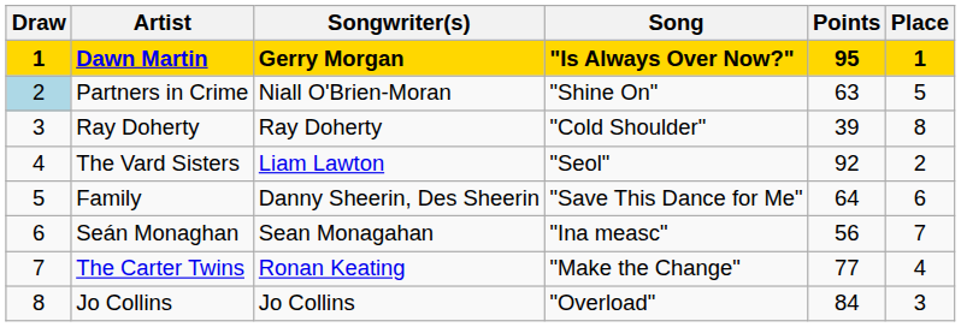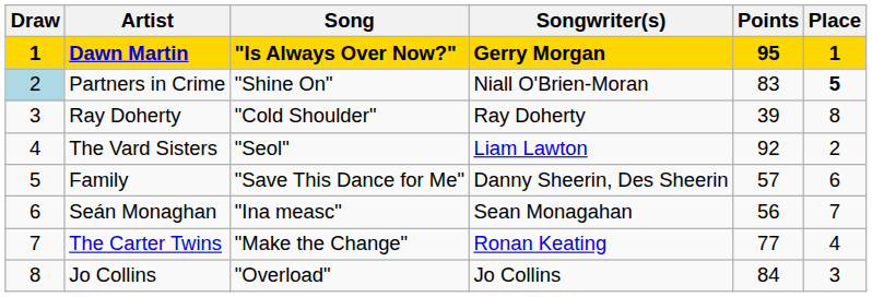 <table class="sortable wikitable" style="margin: 1em auto 1em auto; text-align:center">
 <tr>
 <th>Draw</th>
 <th>Artist</th>
+<th>Song</th>
 <th>Songwriter(s)</th>
-<th>Song</th>
 <th>Points</th>
 <th>Place</th>
 </tr>
 <tr style="font-weight:bold; background:gold;">
 <td>1</td>
 <td align="left"><a href='#'>Dawn Martin</a></td>
+<td align="left">"Is Always Over Now?"</td>
 <td align="left">Gerry Morgan</td>
-<td align="left">"Is Always Over Now?"</td>
 <td>95</td>
 <td>1</td>
 </tr>
 <tr>
 <td style="background: lightblue;">2</td>
 <td align="left">Partners in Crime</td>
+<td align="left">"Shine On"</td>
 <td align="left">Niall O'Brien-Moran</td>
-<td align="left">"Shine On"</td>
-<td>63</td>
-<td>5</td>
+<td>83</td>
+<td><strong>5</strong></td>
 </tr>
 <tr>
 <td>3</td>
 <td align="left">Ray Doherty</td>
+<td align="left">"Cold Shoulder"</td>
 <td align="left">Ray Doherty</td>
-<td align="left">"Cold Shoulder"</td>
 <td>39</td>
 <td>8</td>
 </tr>
 <tr>
 <td>4</td>
 <td align="left">The Vard Sisters</td>
+<td align="left">"Seol"</td>
 <td align="left"><a href='#'>Liam Lawton</a></td>
-<td align="left">"Seol"</td>
 <td>92</td>
 <td>2</td>
 </tr>
 <tr>
 <td>5</td>
 <td align="left">Family</td>
+<td align="left">"Save This Dance for Me"</td>
 <td align="left">Danny Sheerin, Des Sheerin</td>
-<td align="left">"Save This Dance for Me"</td>
-<td>64</td>
+<td>57</td>
 <td>6</td>
 </tr>
 <tr>
 <td>6</td>
 <td align="left">Seán Monaghan</td>
+<td align="left">"Ina measc"</td>
 <td align="left">Sean Monagahan</td>
-<td align="left">"Ina measc"</td>
 <td>56</td>
 <td>7</td>
 </tr>
 <tr>
 <td>7</td>
 <td align="left"><a href='#'>The Carter Twins</a></td>
+<td align="left">"Make the Change"</td>
 <td align="left"><a href='#'>Ronan Keating</a></td>
-<td align="left">"Make the Change"</td>
 <td>77</td>
 <td>4</td>
 </tr>
 <tr>
 <td>8</td>
 <td align="left">Jo Collins</td>
+<td align="left">"Overload"</td>
 <td align="left">Jo Collins</td>
-<td align="left">"Overload"</td>
 <td>84</td>
 <td>3</td>
 </tr>
 </table>
